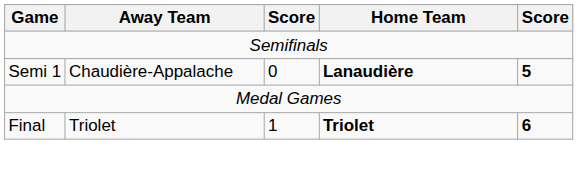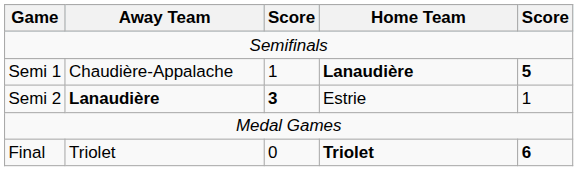 <table class="wikitable">
 <tr style="background:lightblue;">
 <th>Game</th>
 <th width=35%>Away Team</th>
 <th>Score</th>
 <th width=35%>Home Team</th>
 <th>Score</th>
 </tr>
 <tr style="text-align:center;">
 <td colspan="5"><em>Semifinals</em></td>
 </tr>
 <tr>
 <td>Semi 1</td>
 <td>Chaudière-Appalache</td>
-<td>0</td>
+<td>1</td>
 <td><strong>Lanaudière</strong></td>
 <td><strong>5</strong></td>
+</tr>
+<tr>
+<td>Semi 2</td>
+<td><strong>Lanaudière</strong></td>
+<td><strong>3</strong></td>
+<td>Estrie</td>
+<td>1</td>
 </tr>
 <tr style="text-align:center;">
 <td colspan="5"><em>Medal Games</em></td>
 </tr>
 <tr>
 <td>Final</td>
 <td>Triolet</td>
-<td>1</td>
+<td>0</td>
 <td><strong>Triolet</strong></td>
 <td><strong>6</strong></td>
 </tr>
 </table>
